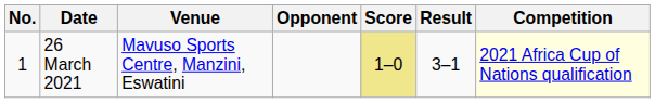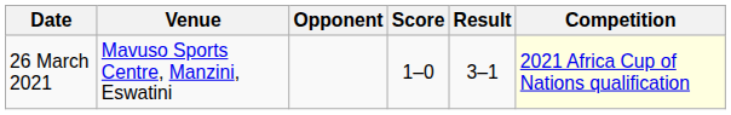 <table class="wikitable sortable">
 <tr>
-<th scope="col">No.</th>
 <th scope="col">Date</th>
 <th scope="col">Venue</th>
 <th scope="col">Opponent</th>
 <th scope="col">Score</th>
 <th scope="col">Result</th>
 <th scope="col">Competition</th>
 </tr>
 <tr>
-<td style="text-align:center">1</td>
 <td>26 March 2021</td>
 <td><a href='#'>Mavuso Sports Centre</a>, <a href='#'>Manzini</a>, Eswatini</td>
 <td></td>
-<td style="background: khaki; text-align:center">1–0</td>
+<td style="text-align:center">1–0</td>
 <td style="text-align:center">3–1</td>
 <td style="background: lightyellow;"><a href='#'>2021 Africa Cup of Nations qualification</a></td>
 </tr>
 </table>
